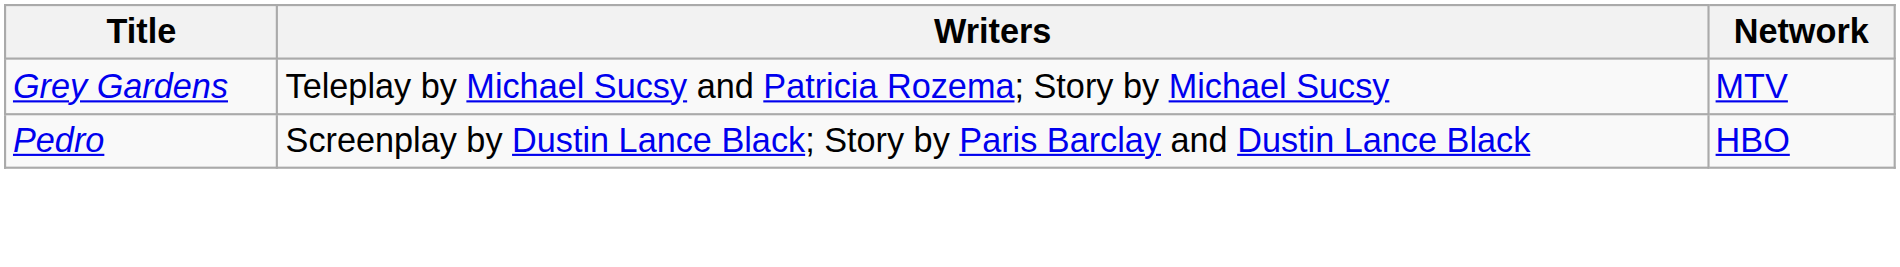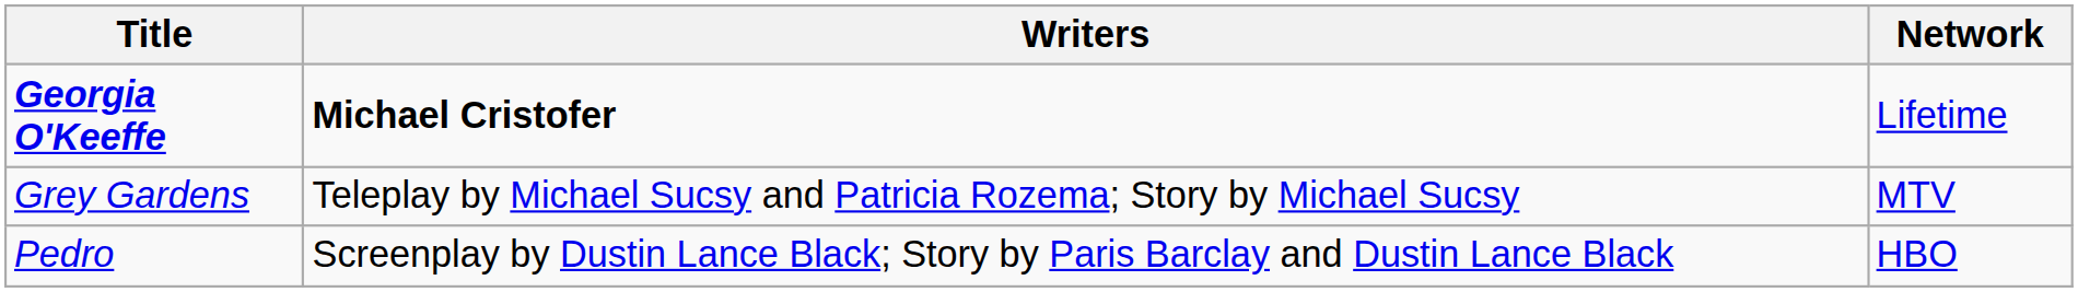 <table class="wikitable" style="width:100%;">
 <tr>
 <th style="width:120px;">Title</th>
 <th>Writers</th>
 <th style="width:80px;">Network</th>
+</tr>
+<tr>
+<td><strong><em><a href='#'>Georgia O'Keeffe</a></em></strong></td>
+<td><strong>Michael Cristofer</strong></td>
+<td><a href='#'>Lifetime</a></td>
 </tr>
 <tr>
 <td><em><a href='#'>Grey Gardens</a></em></td>
 <td>Teleplay by <a href='#'>Michael Sucsy</a> and <a href='#'>Patricia Rozema</a>; Story by <a href='#'>Michael Sucsy</a></td>
 <td><a href='#'>MTV</a></td>
 </tr>
 <tr>
 <td><em><a href='#'>Pedro</a></em></td>
 <td>Screenplay by <a href='#'>Dustin Lance Black</a>; Story by <a href='#'>Paris Barclay</a> and <a href='#'>Dustin Lance Black</a></td>
 <td><a href='#'>HBO</a></td>
 </tr>
 </table>
